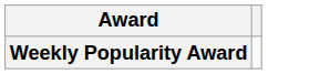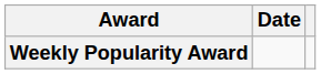 <table class="wikitable plainrowheaders">
 <tr>
 <th scope="col">Award</th>
+<th scope="col">Date</th>
 <th scope="col" class="unsortable"></th>
 </tr>
 <tr>
 <th scope="row">Weekly Popularity Award</th>
+<td></td>
 <td style="text-align:center"></td>
 </tr>
 </table>
